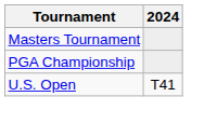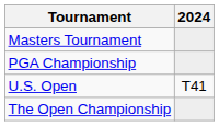 <table class="wikitable" style="font-size:95%;text-align:center;">
 <tr>
 <th>Tournament</th>
 <th>2024</th>
 </tr>
 <tr>
 <td align=left><a href='#'>Masters Tournament</a></td>
 <td style="background:#eeeeee;"></td>
 </tr>
 <tr>
 <td align=left><a href='#'>PGA Championship</a></td>
 <td style="background:#eeeeee;"></td>
 </tr>
 <tr>
 <td align=left><a href='#'>U.S. Open</a></td>
 <td>T41</td>
 </tr>
+<tr>
+<td align=left><a href='#'>The Open Championship</a></td>
+<td style="background:#eeeeee;"></td>
+</tr>
 </table>
